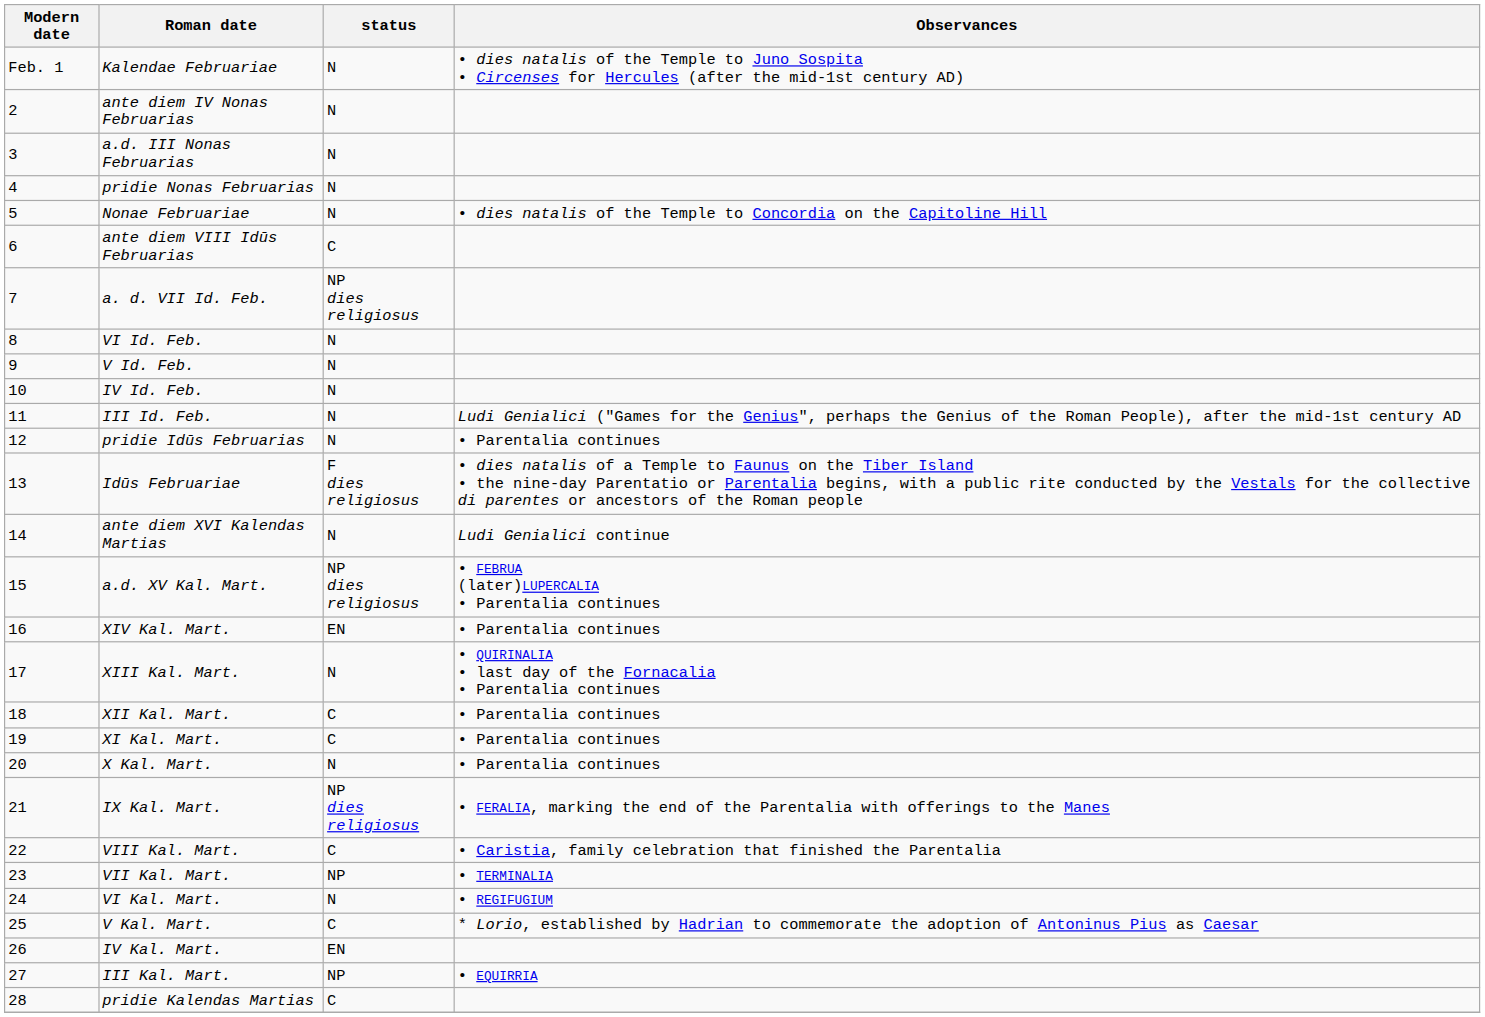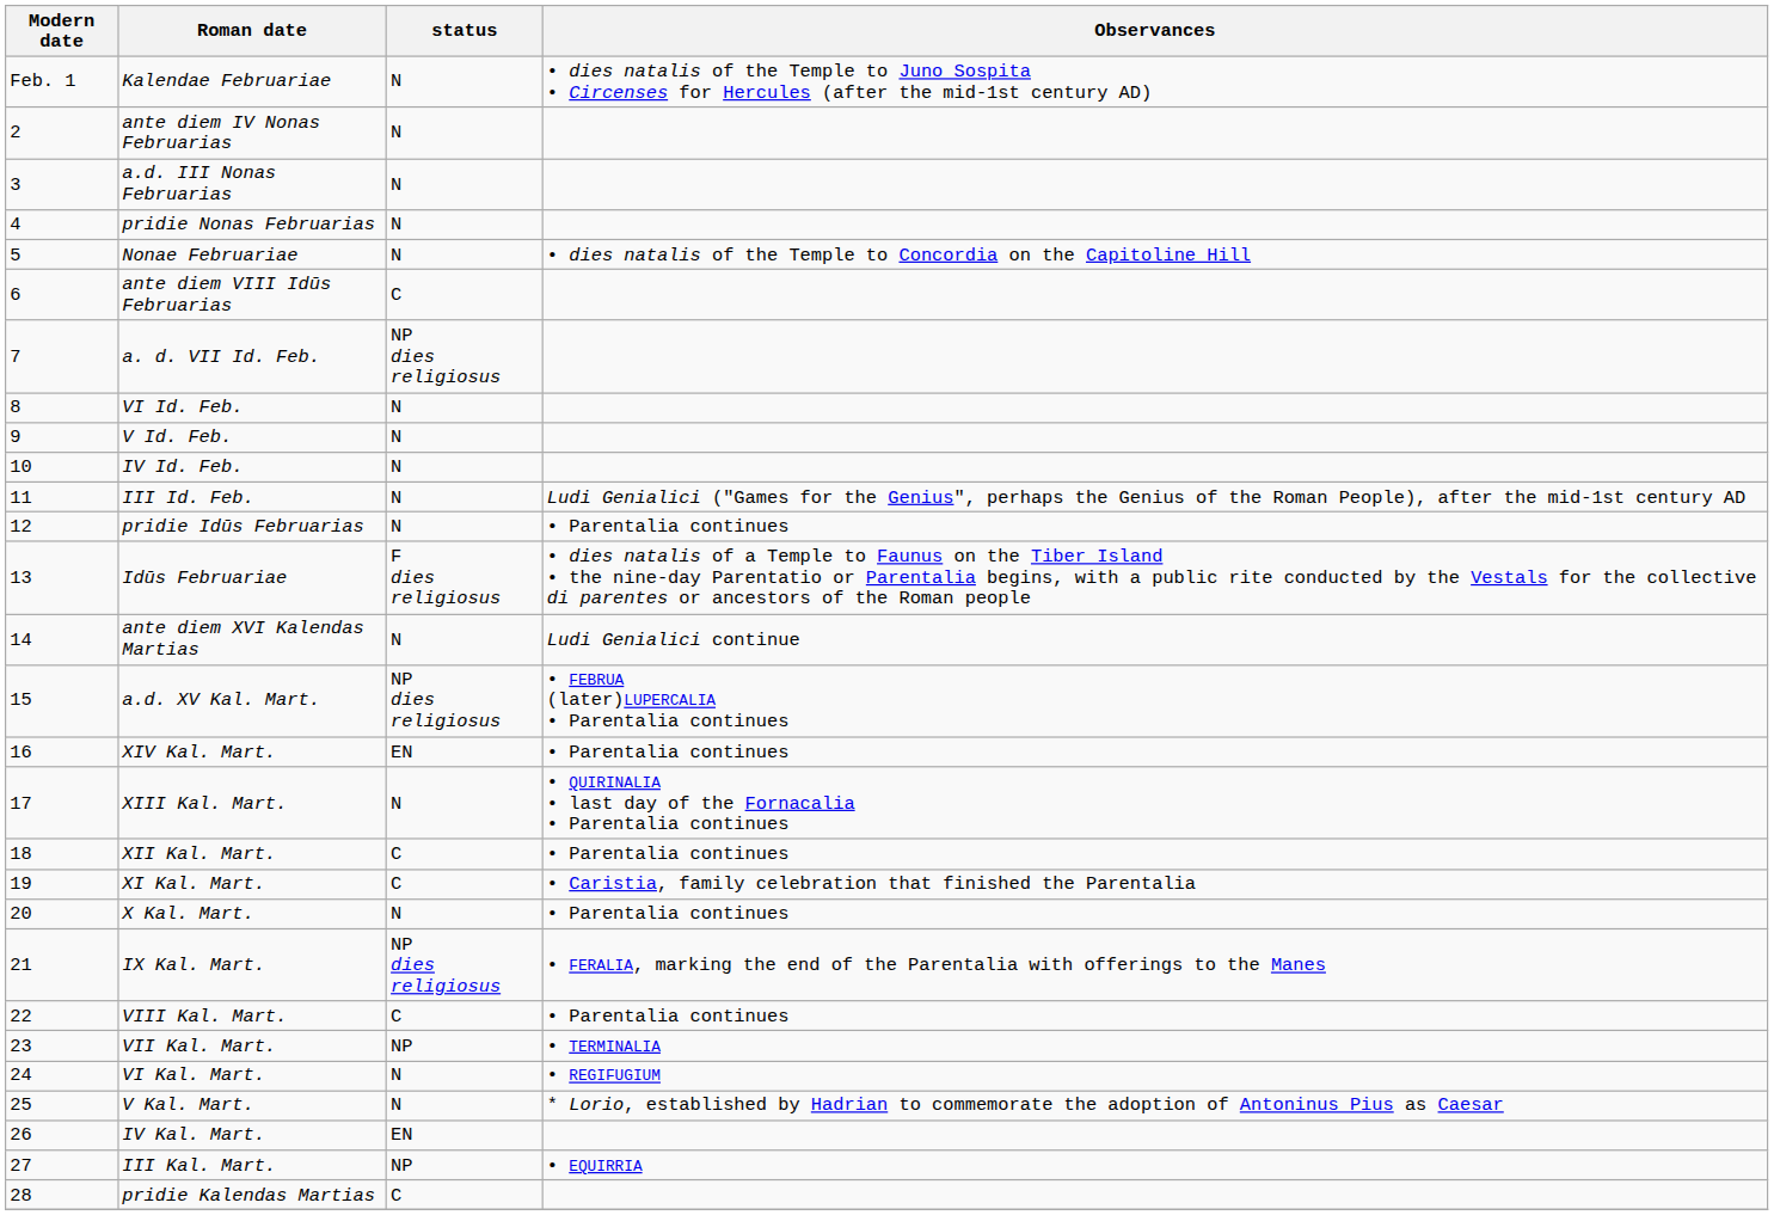 <table class="wikitable">
 <tr>
 <th>Modern date</th>
 <th>Roman date</th>
 <th>status</th>
 <th>Observances</th>
 </tr>
 <tr>
 <td>Feb. 1</td>
 <td><em>Kalendae Februariae</em></td>
 <td>N</td>
 <td>• <em>dies natalis</em> of the Temple to <a href='#'>Juno Sospita</a><br>• <em><a href='#'>Circenses</a></em> for <a href='#'>Hercules</a> (after the mid-1st century AD)</td>
 </tr>
 <tr>
 <td>2</td>
 <td><em>ante diem IV Nonas Februarias</em></td>
 <td>N</td>
 <td></td>
 </tr>
 <tr>
 <td>3</td>
 <td><em>a.d. III Nonas Februarias</em></td>
 <td>N</td>
 <td></td>
 </tr>
 <tr>
 <td>4</td>
 <td><em>pridie Nonas Februarias</em></td>
 <td>N</td>
 <td></td>
 </tr>
 <tr>
 <td>5</td>
 <td><em>Nonae Februariae</em></td>
 <td>N</td>
 <td>• <em>dies natalis</em> of the Temple to <a href='#'>Concordia</a> on the <a href='#'>Capitoline Hill</a></td>
 </tr>
 <tr>
 <td>6</td>
 <td><em>ante diem VIII Idūs Februarias</em></td>
 <td>C</td>
 <td></td>
 </tr>
 <tr>
 <td>7</td>
 <td><em>a. d. VII Id. Feb.</em></td>
 <td>NP<br><em>dies religiosus</em></td>
 <td></td>
 </tr>
 <tr>
 <td>8</td>
 <td><em>VI Id. Feb.</em></td>
 <td>N</td>
 <td></td>
 </tr>
 <tr>
 <td>9</td>
 <td><em>V Id. Feb.</em></td>
 <td>N</td>
 <td></td>
 </tr>
 <tr>
 <td>10</td>
 <td><em>IV Id. Feb.</em></td>
 <td>N</td>
 <td></td>
 </tr>
 <tr>
 <td>11</td>
 <td><em>III Id. Feb.</em></td>
 <td>N</td>
 <td><em>Ludi Genialici</em> ("Games for the <a href='#'>Genius</a>", perhaps the Genius of the Roman People), after the mid-1st century AD</td>
 </tr>
 <tr>
 <td>12</td>
 <td><em>pridie Idūs Februarias</em></td>
 <td>N</td>
 <td>• Parentalia continues</td>
 </tr>
 <tr>
 <td>13</td>
 <td><em>Idūs Februariae</em></td>
 <td>F<br><em>dies religiosus</em></td>
 <td>• <em>dies natalis</em> of a Temple to <a href='#'>Faunus</a> on the <a href='#'>Tiber Island</a><br>• the nine-day Parentatio or <a href='#'>Parentalia</a> begins, with a public rite conducted by the <a href='#'>Vestals</a> for the collective <em>di parentes</em> or ancestors of the Roman people</td>
 </tr>
 <tr>
 <td>14</td>
 <td><em>ante diem XVI Kalendas Martias</em></td>
 <td>N</td>
 <td><em>Ludi Genialici</em> continue</td>
 </tr>
 <tr>
 <td>15</td>
 <td><em>a.d. XV Kal. Mart.</em></td>
 <td>NP<br><em>dies religiosus</em></td>
 <td>• <small><a href='#'>FEBRUA</a></small><br>(later)<small><a href='#'>LUPERCALIA</a></small><br>• Parentalia continues</td>
 </tr>
 <tr>
 <td>16</td>
 <td><em>XIV Kal. Mart.</em></td>
 <td>EN</td>
 <td>• Parentalia continues</td>
 </tr>
 <tr>
 <td>17</td>
 <td><em>XIII Kal. Mart.</em></td>
 <td>N</td>
 <td>• <small><a href='#'>QUIRINALIA</a></small><br>• last day of the <a href='#'>Fornacalia</a><br>• Parentalia continues</td>
 </tr>
 <tr>
 <td>18</td>
 <td><em>XII Kal. Mart.</em></td>
 <td>C</td>
 <td>• Parentalia continues</td>
 </tr>
 <tr>
 <td>19</td>
 <td><em>XI Kal. Mart.</em></td>
 <td>C</td>
-<td>• Parentalia continues</td>
+<td>• <a href='#'>Caristia</a>, family celebration that finished the Parentalia</td>
 </tr>
 <tr>
 <td>20</td>
 <td><em>X Kal. Mart.</em></td>
 <td>N</td>
 <td>• Parentalia continues</td>
 </tr>
 <tr>
 <td>21</td>
 <td><em>IX Kal. Mart.</em></td>
 <td>NP<br><em><a href='#'>dies religiosus</a></em></td>
 <td>• <small><a href='#'>FERALIA</a></small>, marking the end of the Parentalia with offerings to the <a href='#'>Manes</a></td>
 </tr>
 <tr>
 <td>22</td>
 <td><em>VIII Kal. Mart.</em></td>
 <td>C</td>
-<td>• <a href='#'>Caristia</a>, family celebration that finished the Parentalia</td>
+<td>• Parentalia continues</td>
 </tr>
 <tr>
 <td>23</td>
 <td><em>VII Kal. Mart.</em></td>
 <td>NP</td>
 <td>• <small><a href='#'>TERMINALIA</a></small></td>
 </tr>
 <tr>
 <td>24</td>
 <td><em>VI Kal. Mart.</em></td>
 <td>N</td>
 <td>• <small><a href='#'>REGIFUGIUM</a></small></td>
 </tr>
 <tr>
 <td>25</td>
 <td><em>V Kal. Mart.</em></td>
-<td>C</td>
+<td>N</td>
 <td>* <em>Lorio</em>, established by <a href='#'>Hadrian</a> to commemorate the adoption of <a href='#'>Antoninus Pius</a> as <a href='#'>Caesar</a></td>
 </tr>
 <tr>
 <td>26</td>
 <td><em>IV Kal. Mart.</em></td>
 <td>EN</td>
 <td></td>
 </tr>
 <tr>
 <td>27</td>
 <td><em>III Kal. Mart.</em></td>
 <td>NP</td>
 <td>• <small><a href='#'>EQUIRRIA</a></small></td>
 </tr>
 <tr>
 <td>28</td>
 <td><em>pridie Kalendas Martias</em> </td>
 <td>C</td>
 <td></td>
 </tr>
 <tr>
 </tr>
 </table>
